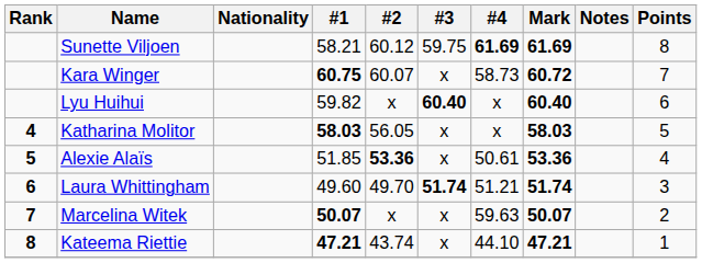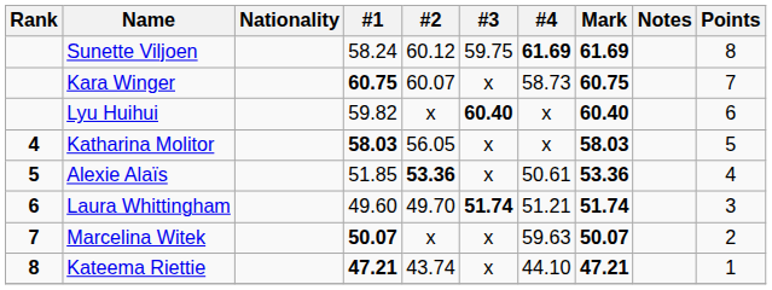 <table class="wikitable sortable" style="text-align:center">
 <tr>
 <th>Rank</th>
 <th>Name</th>
 <th>Nationality</th>
 <th>#1</th>
 <th>#2</th>
 <th>#3</th>
 <th>#4</th>
 <th>Mark</th>
 <th>Notes</th>
 <th>Points</th>
 </tr>
 <tr>
 <td></td>
 <td align=left><a href='#'>Sunette Viljoen</a></td>
 <td align=left></td>
-<td>58.21</td>
+<td>58.24</td>
 <td>60.12</td>
 <td>59.75</td>
 <td><strong>61.69</strong></td>
 <td><strong>61.69</strong></td>
 <td></td>
 <td>8</td>
 </tr>
 <tr>
 <td></td>
 <td align=left><a href='#'>Kara Winger</a></td>
 <td align=left></td>
 <td><strong>60.75</strong></td>
 <td>60.07</td>
 <td>x</td>
 <td>58.73</td>
-<td><strong>60.72</strong></td>
+<td><strong>60.75</strong></td>
 <td></td>
 <td>7</td>
 </tr>
 <tr>
 <td></td>
 <td align=left><a href='#'>Lyu Huihui</a></td>
 <td align=left></td>
 <td>59.82</td>
 <td>x</td>
 <td><strong>60.40</strong></td>
 <td>x</td>
 <td><strong>60.40</strong></td>
 <td></td>
 <td>6</td>
 </tr>
 <tr>
 <td><strong>4</strong></td>
 <td align=left><a href='#'>Katharina Molitor</a></td>
 <td align=left></td>
 <td><strong>58.03</strong></td>
 <td>56.05</td>
 <td>x</td>
 <td>x</td>
 <td><strong>58.03</strong></td>
 <td></td>
 <td>5</td>
 </tr>
 <tr>
 <td><strong>5</strong></td>
 <td align=left><a href='#'>Alexie Alaïs</a></td>
 <td align=left></td>
 <td>51.85</td>
 <td><strong>53.36</strong></td>
 <td>x</td>
 <td>50.61</td>
 <td><strong>53.36</strong></td>
 <td></td>
 <td>4</td>
 </tr>
 <tr>
 <td><strong>6</strong></td>
 <td align=left><a href='#'>Laura Whittingham</a></td>
 <td align=left></td>
 <td>49.60</td>
 <td>49.70</td>
 <td><strong>51.74</strong></td>
 <td>51.21</td>
 <td><strong>51.74</strong></td>
 <td></td>
 <td>3</td>
 </tr>
 <tr>
 <td><strong>7</strong></td>
 <td align=left><a href='#'>Marcelina Witek</a></td>
 <td align=left></td>
 <td><strong>50.07</strong></td>
 <td>x</td>
 <td>x</td>
 <td>59.63</td>
 <td><strong>50.07</strong></td>
 <td></td>
 <td>2</td>
 </tr>
 <tr>
 <td><strong>8</strong></td>
 <td align=left><a href='#'>Kateema Riettie</a></td>
 <td align=left></td>
 <td><strong>47.21</strong></td>
 <td>43.74</td>
 <td>x</td>
 <td>44.10</td>
 <td><strong>47.21</strong></td>
 <td></td>
 <td>1</td>
 </tr>
 <tr>
 </tr>
 </table>
